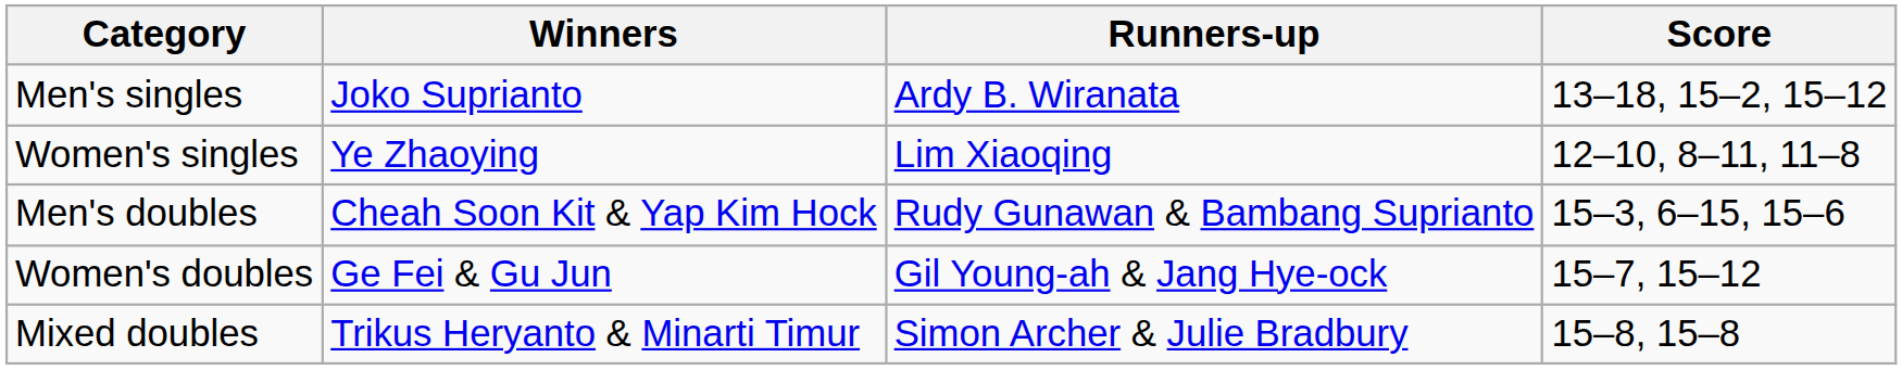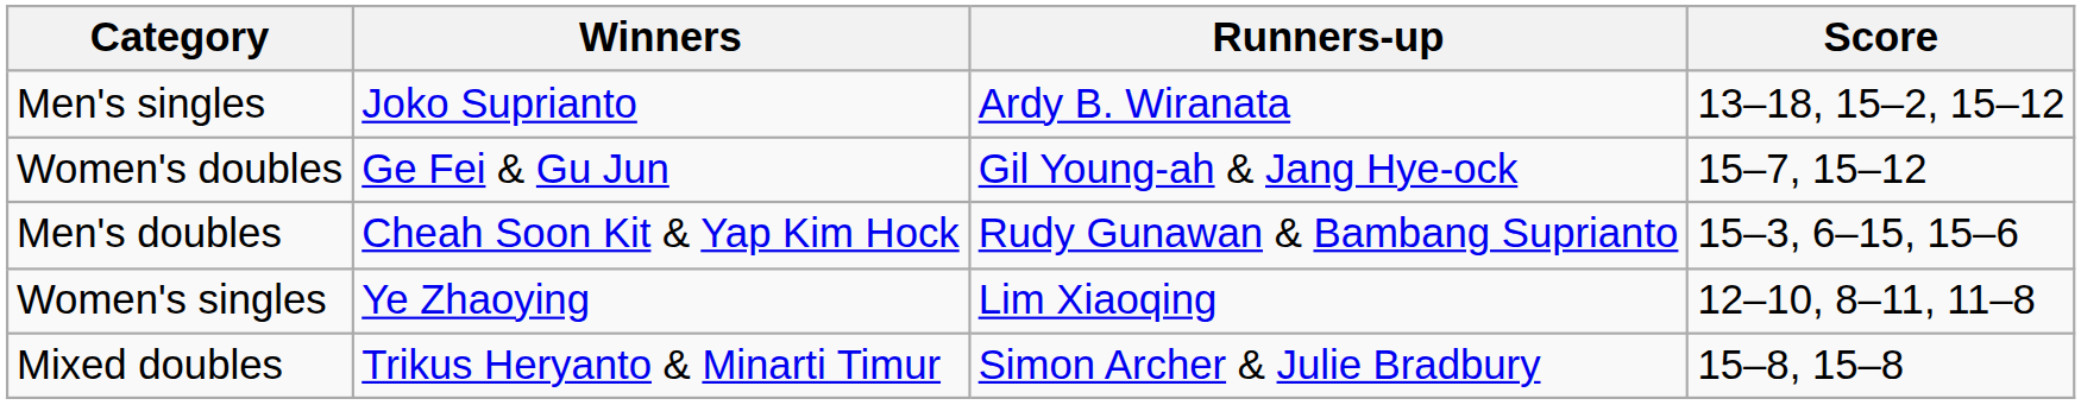 <table class=wikitable style="margin:auto;">
 <tr>
 <th>Category</th>
 <th>Winners</th>
 <th>Runners-up</th>
 <th>Score</th>
 </tr>
 <tr>
 <td>Men's singles</td>
 <td> <a href='#'>Joko Suprianto</a></td>
 <td> <a href='#'>Ardy B. Wiranata</a></td>
 <td>13–18, 15–2, 15–12</td>
 </tr>
 <tr>
-<td>Women's singles</td>
-<td> <a href='#'>Ye Zhaoying</a></td>
-<td> <a href='#'>Lim Xiaoqing</a></td>
-<td>12–10, 8–11, 11–8</td>
+<td>Women's doubles</td>
+<td> <a href='#'>Ge Fei</a> & <a href='#'>Gu Jun</a></td>
+<td> <a href='#'>Gil Young-ah</a> & <a href='#'>Jang Hye-ock</a></td>
+<td>15–7, 15–12</td>
 </tr>
 <tr>
 <td>Men's doubles</td>
 <td> <a href='#'>Cheah Soon Kit</a> & <a href='#'>Yap Kim Hock</a></td>
 <td> <a href='#'>Rudy Gunawan</a> & <a href='#'>Bambang Suprianto</a></td>
 <td>15–3, 6–15, 15–6</td>
 </tr>
 <tr>
-<td>Women's doubles</td>
-<td> <a href='#'>Ge Fei</a> & <a href='#'>Gu Jun</a></td>
-<td> <a href='#'>Gil Young-ah</a> & <a href='#'>Jang Hye-ock</a></td>
-<td>15–7, 15–12</td>
+<td>Women's singles</td>
+<td> <a href='#'>Ye Zhaoying</a></td>
+<td> <a href='#'>Lim Xiaoqing</a></td>
+<td>12–10, 8–11, 11–8</td>
 </tr>
 <tr>
 <td>Mixed doubles</td>
 <td> <a href='#'>Trikus Heryanto</a> & <a href='#'>Minarti Timur</a></td>
 <td> <a href='#'>Simon Archer</a> & <a href='#'>Julie Bradbury</a></td>
 <td>15–8, 15–8</td>
 </tr>
 </table>
